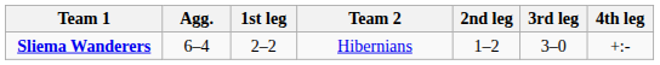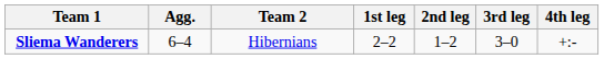 <table class="wikitable" style="text-align:center;">
 <tr>
 <th style="width:150px">Team 1</th>
 <th style="width:60px">Agg.</th>
+<th style="width:150px">Team 2</th>
 <th style="width:60px">1st leg</th>
-<th style="width:150px">Team 2</th>
 <th style="width:60px">2nd leg</th>
 <th style="width:60px">3rd leg</th>
 <th style="width:60px">4th leg</th>
 </tr>
 <tr>
 <td><strong><a href='#'>Sliema Wanderers</a></strong></td>
 <td>6–4</td>
+<td><a href='#'>Hibernians</a></td>
 <td>2–2</td>
-<td><a href='#'>Hibernians</a></td>
 <td>1–2</td>
 <td>3–0</td>
 <td>+:-</td>
 </tr>
 </table>
